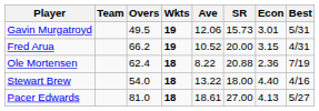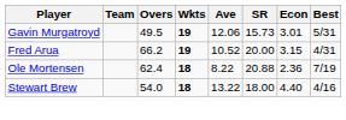 <table class="wikitable">
 <tr>
 <th>Player</th>
 <th>Team</th>
 <th>Overs</th>
 <th>Wkts</th>
 <th>Ave</th>
 <th>SR</th>
 <th>Econ</th>
 <th>Best</th>
 </tr>
 <tr>
 <td><a href='#'>Gavin Murgatroyd</a></td>
 <td></td>
 <td>49.5</td>
 <td><strong>19</strong></td>
 <td>12.06</td>
 <td>15.73</td>
 <td>3.01</td>
 <td>5/31</td>
 </tr>
 <tr>
 <td><a href='#'>Fred Arua</a></td>
 <td></td>
 <td>66.2</td>
 <td><strong>19</strong></td>
 <td>10.52</td>
 <td>20.00</td>
 <td>3.15</td>
 <td>4/31</td>
 </tr>
 <tr>
 <td><a href='#'>Ole Mortensen</a></td>
 <td></td>
 <td>62.4</td>
 <td><strong>18</strong></td>
 <td>8.22</td>
 <td>20.88</td>
 <td>2.36</td>
 <td>7/19</td>
 </tr>
 <tr>
 <td><a href='#'>Stewart Brew</a></td>
 <td></td>
 <td>54.0</td>
 <td><strong>18</strong></td>
 <td>13.22</td>
 <td>18.00</td>
 <td>4.40</td>
 <td>4/16</td>
 </tr>
-<tr>
-<td><a href='#'>Pacer Edwards</a></td>
-<td></td>
-<td>81.0</td>
-<td><strong>18</strong></td>
-<td>18.61</td>
-<td>27.00</td>
-<td>4.13</td>
-<td>5/27</td>
-</tr>
 </table>
